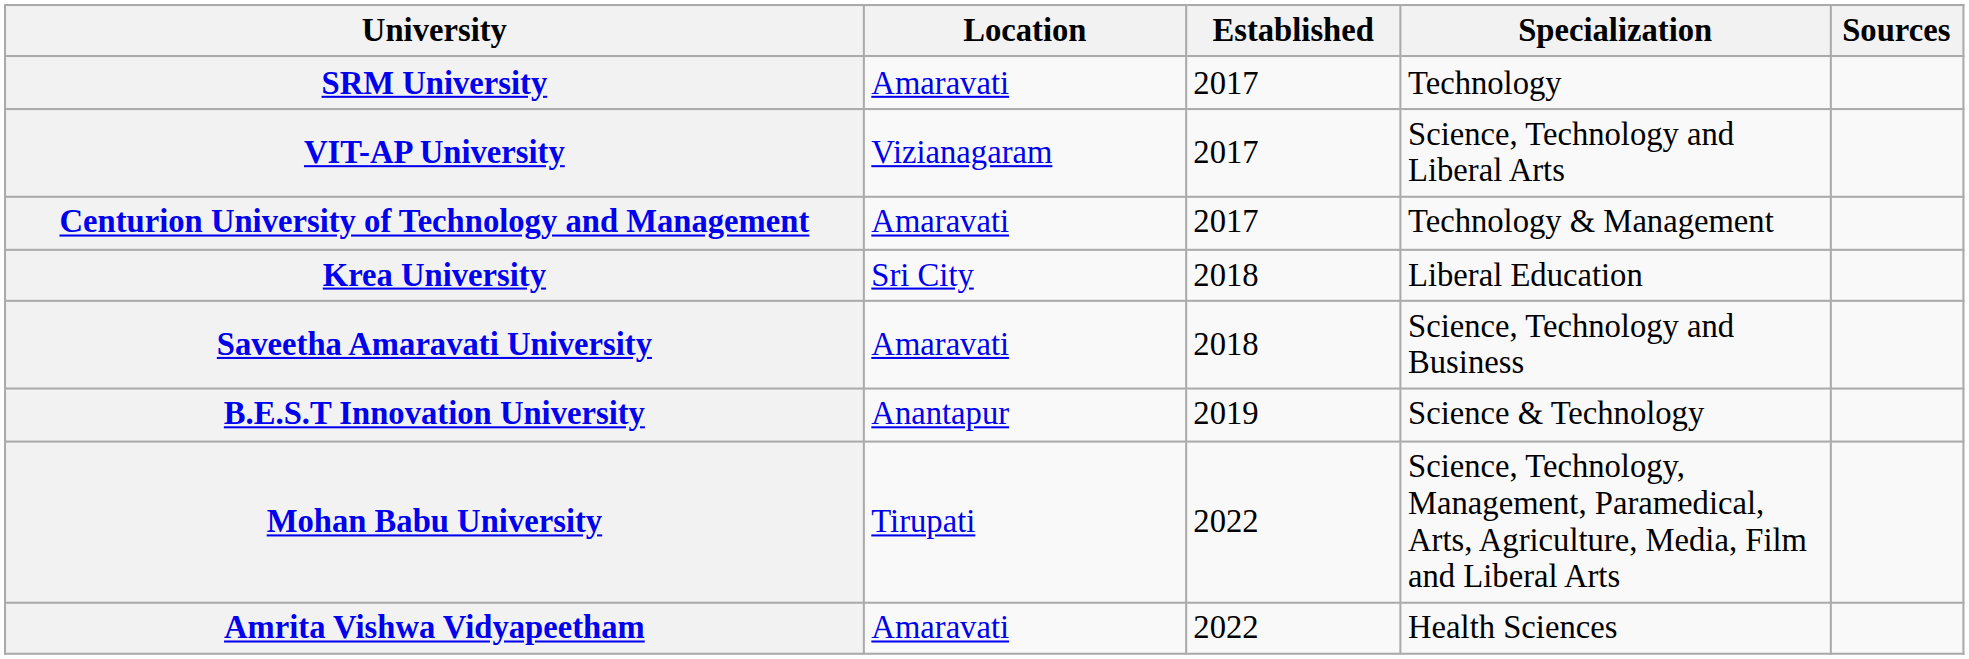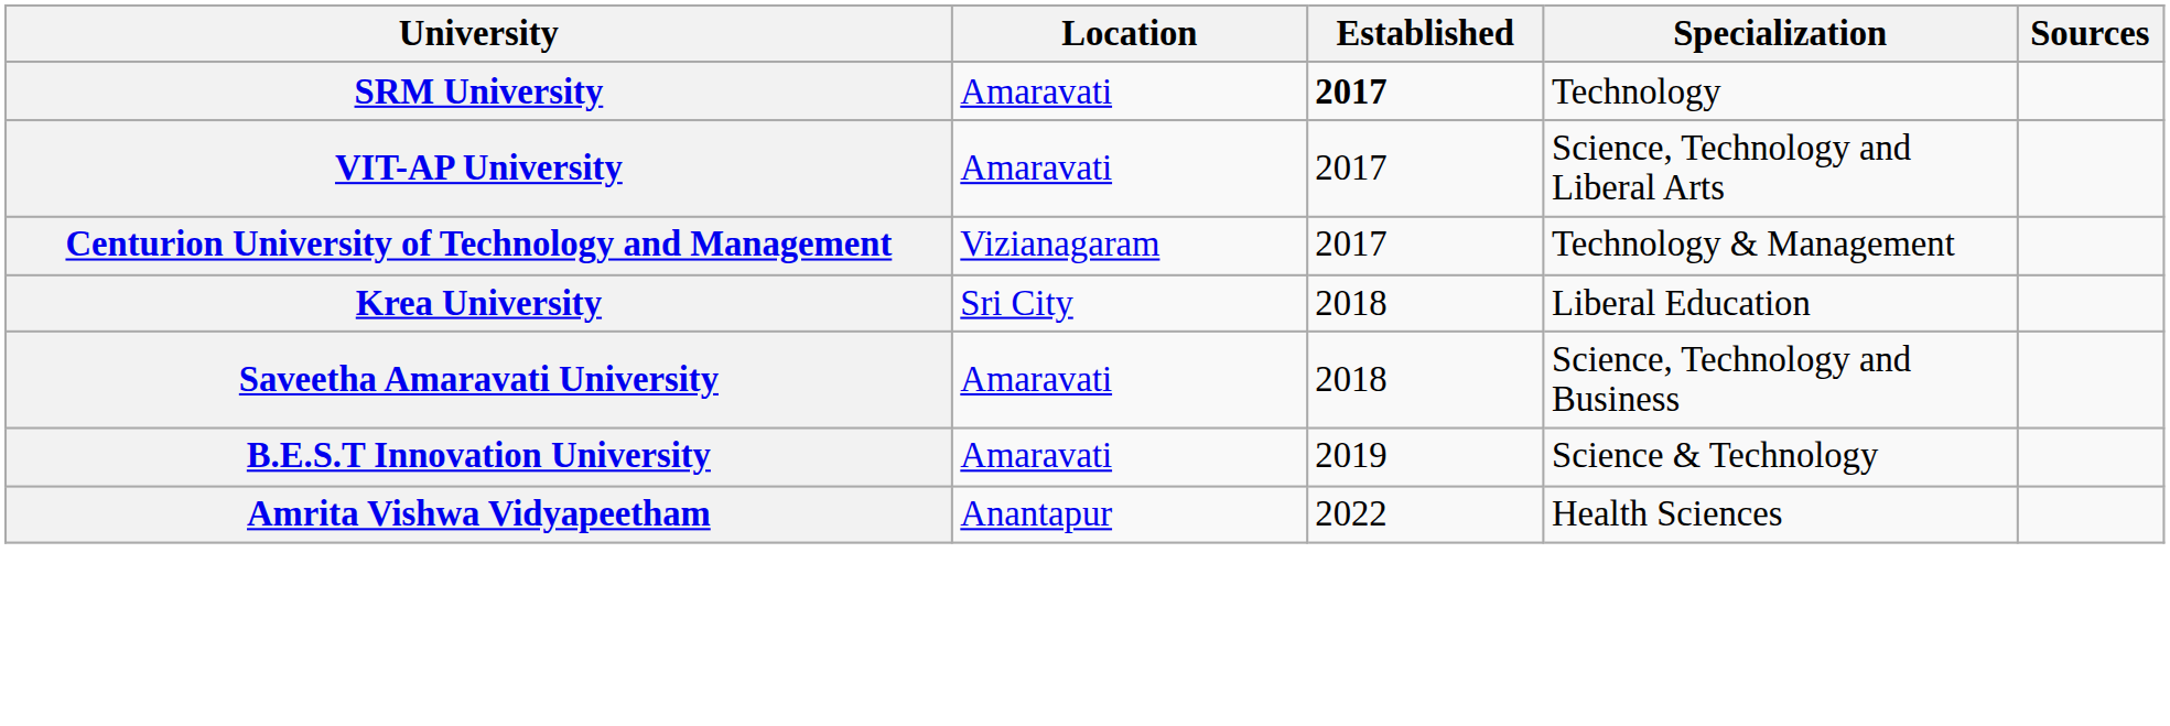 <table class="wikitable sortable collapsible plainrowheaders static-row-numbers" border="1" style="text-align:left; width:76%">
 <tr>
 <th scope="col" style="width: 40%;">University</th>
 <th scope="col" style="width: 15%;">Location</th>
 <th scope="col" style="width: 10%;">Established</th>
 <th scope="col" style="width: 20%;">Specialization</th>
 <th scope="col" style="width: 05%;" class="unsortable">Sources</th>
 </tr>
 <tr>
 <th scope="row"><a href='#'>SRM University</a></th>
 <td><a href='#'>Amaravati</a></td>
-<td>2017</td>
+<td><strong>2017</strong></td>
 <td>Technology</td>
 <td></td>
 </tr>
 <tr>
 <th scope="row"><a href='#'>VIT-AP University</a></th>
-<td><a href='#'>Vizianagaram</a></td>
+<td><a href='#'>Amaravati</a></td>
 <td>2017</td>
 <td>Science, Technology and Liberal Arts</td>
 <td></td>
 </tr>
 <tr>
 <th scope="row"><a href='#'>Centurion University of Technology and Management</a></th>
-<td><a href='#'>Amaravati</a></td>
+<td><a href='#'>Vizianagaram</a></td>
 <td>2017</td>
 <td>Technology & Management</td>
 <td></td>
 </tr>
 <tr>
 <th scope="row"><a href='#'>Krea University</a></th>
 <td><a href='#'>Sri City</a></td>
 <td>2018</td>
 <td>Liberal Education</td>
 <td></td>
 </tr>
 <tr>
 <th scope="row"><a href='#'>Saveetha Amaravati University</a></th>
 <td><a href='#'>Amaravati</a></td>
 <td>2018</td>
 <td>Science, Technology and Business</td>
 </tr>
 <tr>
 <th scope="row"><a href='#'>B.E.S.T Innovation University</a></th>
-<td><a href='#'>Anantapur</a></td>
+<td><a href='#'>Amaravati</a></td>
 <td>2019</td>
 <td>Science & Technology</td>
 <td></td>
 </tr>
 <tr>
-<th scope="row"><a href='#'>Mohan Babu University</a></th>
-<td><a href='#'>Tirupati</a></td>
-<td>2022</td>
-<td>Science, Technology, Management, Paramedical, Arts, Agriculture, Media, Film and Liberal Arts</td>
-<td></td>
-</tr>
-<tr>
 <th scope="row"><a href='#'>Amrita Vishwa Vidyapeetham</a></th>
-<td><a href='#'>Amaravati</a></td>
+<td><a href='#'>Anantapur</a></td>
 <td>2022</td>
 <td>Health Sciences</td>
 <td></td>
 </tr>
 </table>
